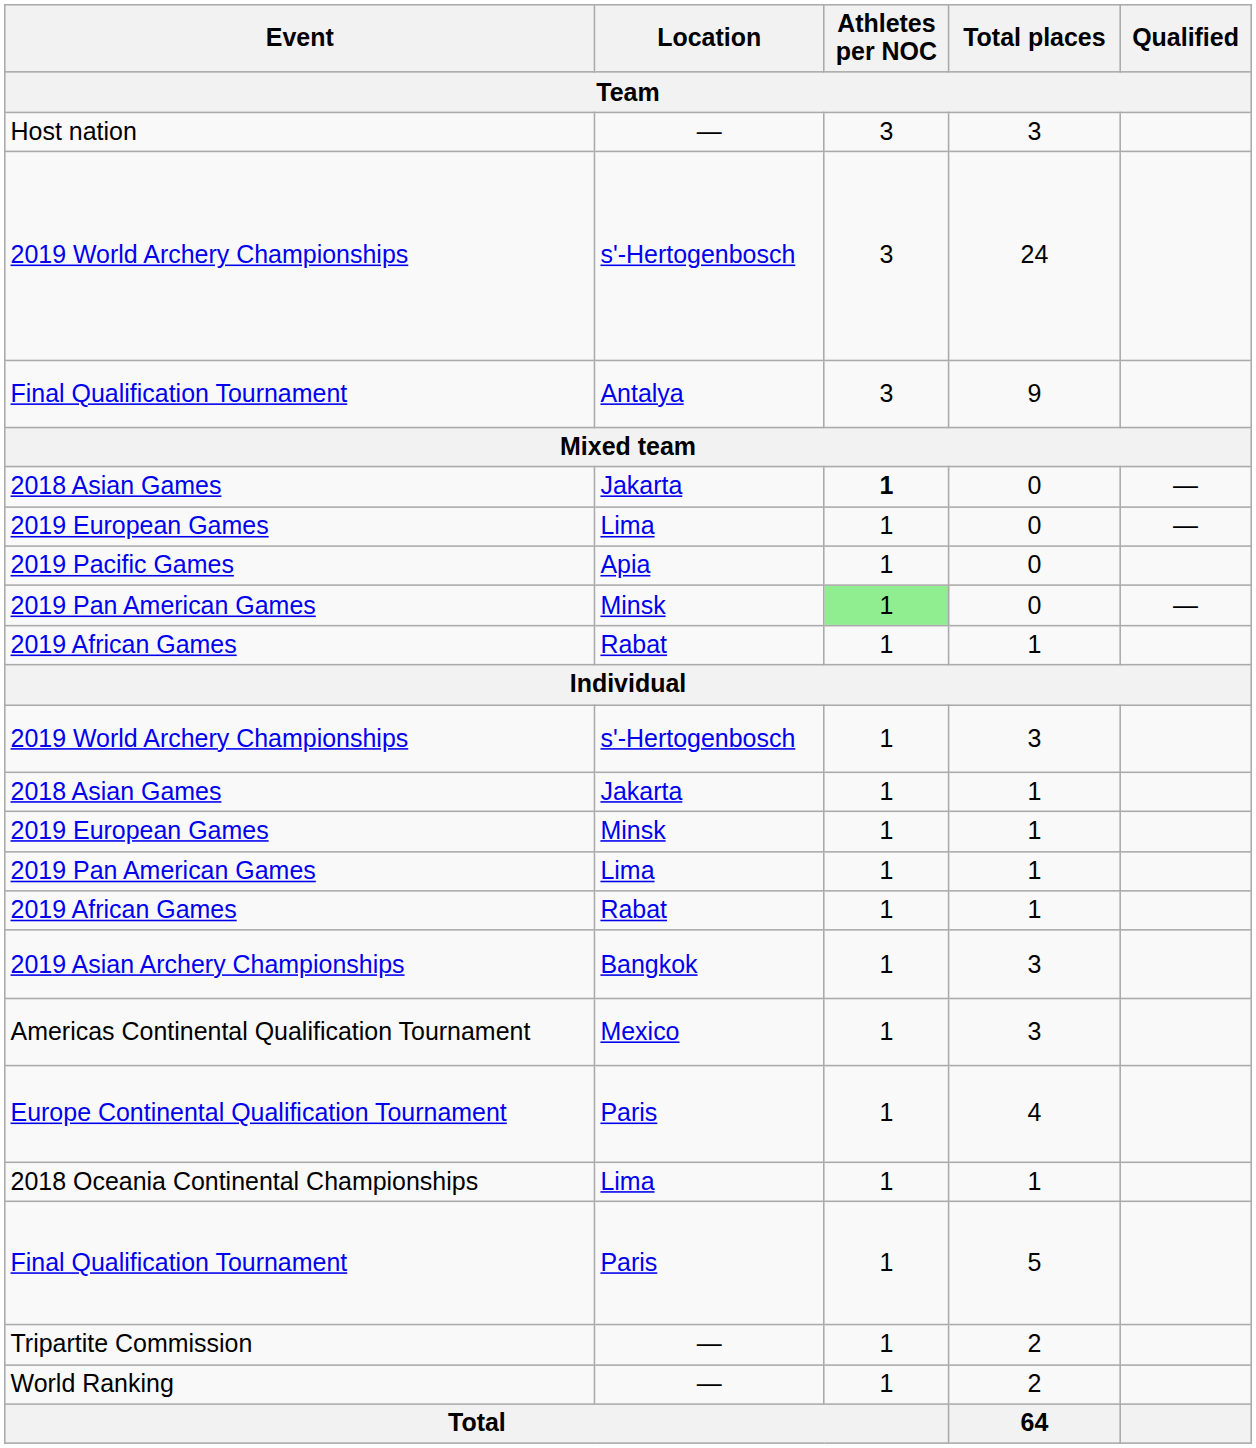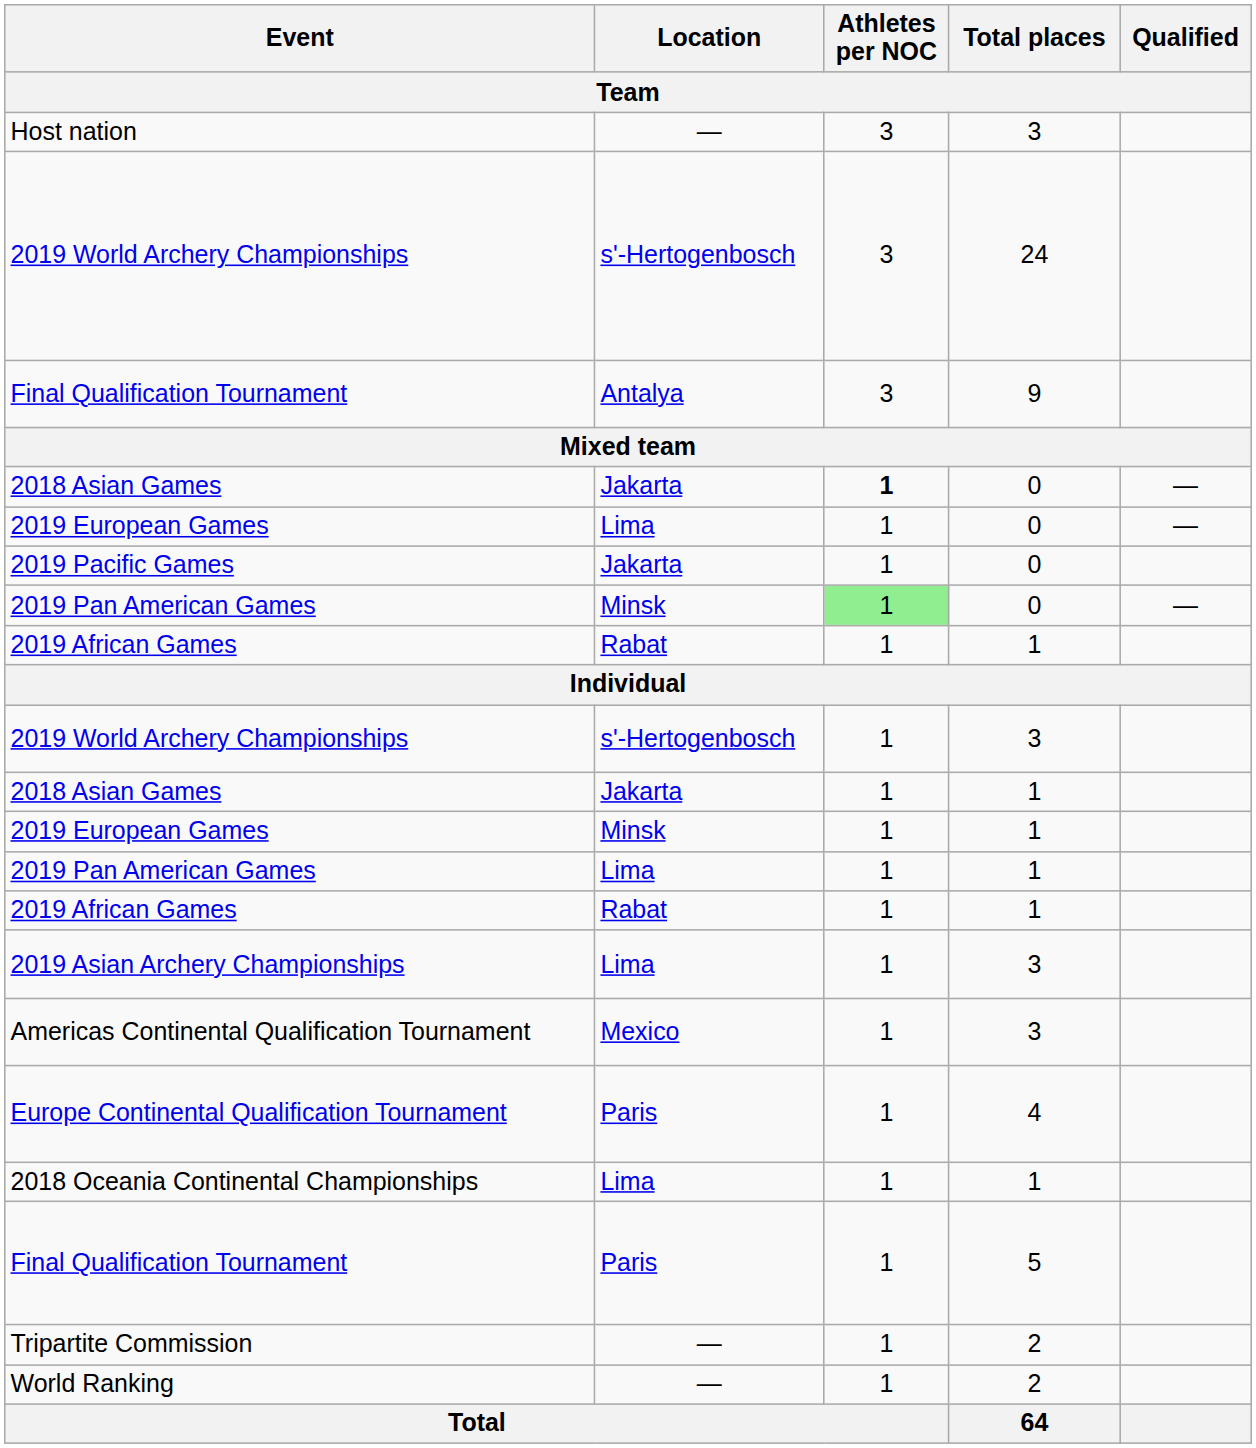 <table class="wikitable" width=800>
 <tr>
 <th>Event</th>
 <th>Location</th>
 <th>Athletes<br> per NOC</th>
 <th>Total places</th>
 <th>Qualified</th>
 </tr>
 <tr>
 <th colspan=5>Team</th>
 </tr>
 <tr>
 <td>Host nation</td>
 <td align=center>—</td>
 <td align="center">3</td>
 <td align="center">3</td>
 <td></td>
 </tr>
 <tr>
 <td><a href='#'>2019 World Archery Championships</a></td>
 <td> <a href='#'>s'-Hertogenbosch</a></td>
 <td align="center">3</td>
 <td align="center">24</td>
 <td><br><br><br><br><br> <br><br></td>
 </tr>
 <tr>
 <td><a href='#'>Final Qualification Tournament</a></td>
 <td> <a href='#'>Antalya</a></td>
 <td align="center">3</td>
 <td align="center">9</td>
 <td><br><br></td>
 </tr>
 <tr>
 <th colspan=5>Mixed team</th>
 </tr>
 <tr>
 <td><a href='#'>2018 Asian Games</a></td>
 <td> <a href='#'>Jakarta</a></td>
 <td align="center"><strong>1</strong></td>
 <td align="center">0</td>
 <td align=center>— </td>
 </tr>
 <tr>
 <td><a href='#'>2019 European Games</a></td>
 <td> <a href='#'>Lima</a></td>
 <td align="center">1</td>
 <td align="center">0</td>
 <td align=center>—</td>
 </tr>
 <tr>
 <td><a href='#'>2019 Pacific Games</a></td>
-<td> <a href='#'>Apia</a></td>
+<td> <a href='#'>Jakarta</a></td>
 <td align="center">1</td>
 <td align="center">0</td>
 <td><s></s></td>
 </tr>
 <tr>
 <td><a href='#'>2019 Pan American Games</a></td>
 <td> <a href='#'>Minsk</a></td>
 <td align="center" style="background: lightgreen;">1</td>
 <td align="center">0</td>
 <td align=center>—</td>
 </tr>
 <tr>
 <td><a href='#'>2019 African Games</a></td>
 <td> <a href='#'>Rabat</a></td>
 <td align="center">1</td>
 <td align="center">1</td>
 <td></td>
 </tr>
 <tr>
 <th colspan=5>Individual</th>
 </tr>
 <tr>
 <td><a href='#'>2019 World Archery Championships</a></td>
 <td> <a href='#'>s'-Hertogenbosch</a></td>
 <td align="center">1</td>
 <td align="center">3</td>
 <td><br><br></td>
 </tr>
 <tr>
 <td><a href='#'>2018 Asian Games</a></td>
 <td> <a href='#'>Jakarta</a></td>
 <td align="center">1</td>
 <td align="center">1</td>
 <td></td>
 </tr>
 <tr>
 <td><a href='#'>2019 European Games</a></td>
 <td> <a href='#'>Minsk</a></td>
 <td align="center">1</td>
 <td align="center">1</td>
 <td></td>
 </tr>
 <tr>
 <td><a href='#'>2019 Pan American Games</a></td>
 <td> <a href='#'>Lima</a></td>
 <td align="center">1</td>
 <td align="center">1</td>
 <td></td>
 </tr>
 <tr>
 <td><a href='#'>2019 African Games</a></td>
 <td> <a href='#'>Rabat</a></td>
 <td align="center">1</td>
 <td align="center">1</td>
 <td><s></s><br></td>
 </tr>
 <tr>
 <td><a href='#'>2019 Asian Archery Championships</a></td>
-<td> <a href='#'>Bangkok</a></td>
+<td> <a href='#'>Lima</a></td>
 <td align="center">1</td>
 <td align="center">3</td>
 <td><br><br></td>
 </tr>
 <tr>
 <td>Americas Continental Qualification Tournament</td>
 <td> <a href='#'>Mexico</a></td>
 <td align="center">1</td>
 <td align="center">3</td>
 <td><br><br></td>
 </tr>
 <tr>
 <td><a href='#'>Europe Continental Qualification Tournament</a></td>
 <td> <a href='#'>Paris</a></td>
 <td align="center">1</td>
 <td align="center">4</td>
 <td><br><br><br></td>
 </tr>
 <tr>
 <td>2018 Oceania Continental Championships</td>
 <td> <a href='#'>Lima</a></td>
 <td align="center">1</td>
 <td align="center">1</td>
 <td></td>
 </tr>
 <tr>
 <td><a href='#'>Final Qualification Tournament</a></td>
 <td> <a href='#'>Paris</a></td>
 <td align="center">1</td>
 <td align="center">5</td>
 <td><br><br><br><br></td>
 </tr>
 <tr>
 <td>Tripartite Commission</td>
 <td align=center>—</td>
 <td align="center">1</td>
 <td align="center">2</td>
 <td><br></td>
 </tr>
 <tr>
 <td>World Ranking</td>
 <td align=center>—</td>
 <td align="center">1</td>
 <td align="center">2</td>
 <td><br></td>
 </tr>
 <tr>
 <th colspan=3>Total</th>
 <th>64</th>
 <th></th>
 </tr>
 </table>
